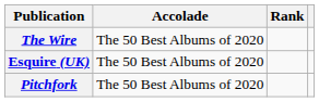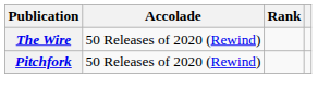 <table class="wikitable sortable plainrowheaders">
 <tr>
 <th scope="col">Publication</th>
 <th scope="col">Accolade</th>
 <th scope="col">Rank</th>
 <th scope="col" class="unsortable"></th>
 </tr>
 <tr>
 <th scope="row"><em><a href='#'>The Wire</a></em></th>
-<td>The 50 Best Albums of 2020</td>
-<td></td>
-<td></td>
-</tr>
-<tr>
-<th scope="row"><em><a href='#'></em>Esquire<em> (UK)</a></em></th>
-<td>The 50 Best Albums of 2020</td>
+<td>50 Releases of 2020 (<a href='#'>Rewind</a>)</td>
 <td></td>
 <td></td>
 </tr>
 <tr>
 <th scope="row"><em><a href='#'>Pitchfork</a></em></th>
-<td>The 50 Best Albums of 2020</td>
+<td>50 Releases of 2020 (<a href='#'>Rewind</a>)</td>
 <td></td>
 <td></td>
 </tr>
 </table>
